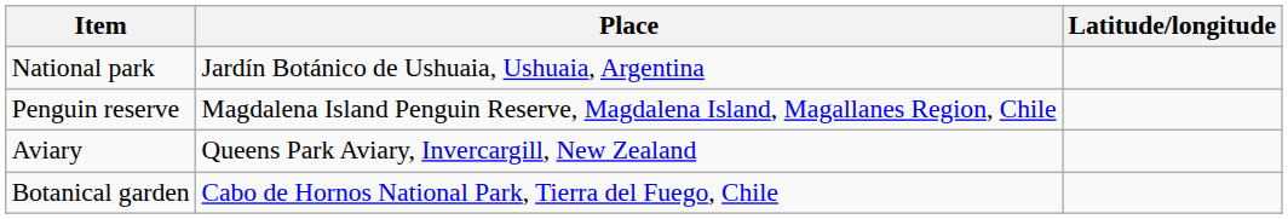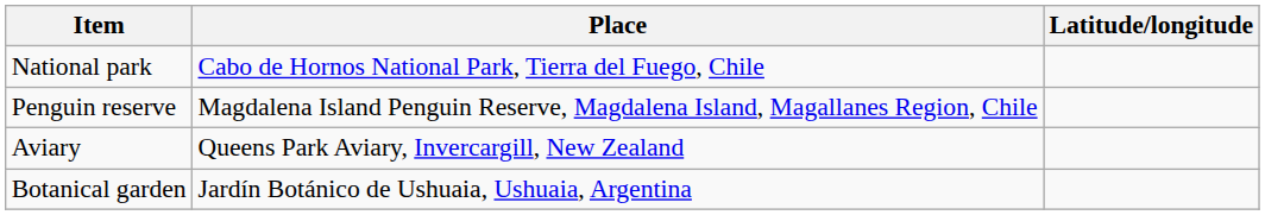 <table class="wikitable"  font-size:95%;">
 <tr>
 <th>Item</th>
 <th>Place</th>
 <th>Latitude/longitude</th>
 </tr>
 <tr>
 <td>National park</td>
-<td>Jardín Botánico de Ushuaia, <a href='#'>Ushuaia</a>, <a href='#'>Argentina</a></td>
+<td><a href='#'>Cabo de Hornos National Park</a>, <a href='#'>Tierra del Fuego</a>, <a href='#'>Chile</a></td>
 <td></td>
 </tr>
 <tr>
 <td>Penguin reserve</td>
 <td>Magdalena Island Penguin Reserve, <a href='#'>Magdalena Island</a>, <a href='#'>Magallanes Region</a>, <a href='#'>Chile</a></td>
 </tr>
 <tr>
 <td>Aviary</td>
 <td>Queens Park Aviary, <a href='#'>Invercargill</a>, <a href='#'>New Zealand</a></td>
 <td></td>
 </tr>
 <tr>
 <td>Botanical garden</td>
-<td><a href='#'>Cabo de Hornos National Park</a>, <a href='#'>Tierra del Fuego</a>, <a href='#'>Chile</a></td>
+<td>Jardín Botánico de Ushuaia, <a href='#'>Ushuaia</a>, <a href='#'>Argentina</a></td>
 <td></td>
 </tr>
 </table>
